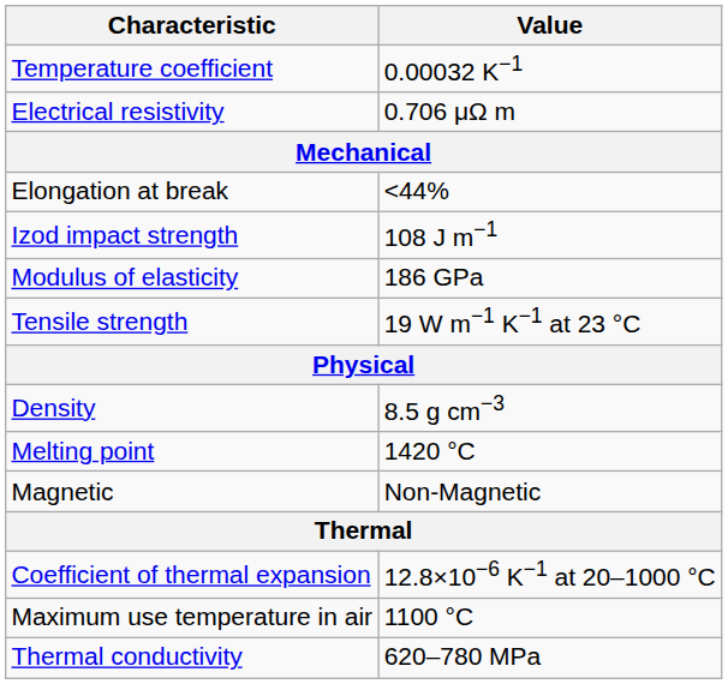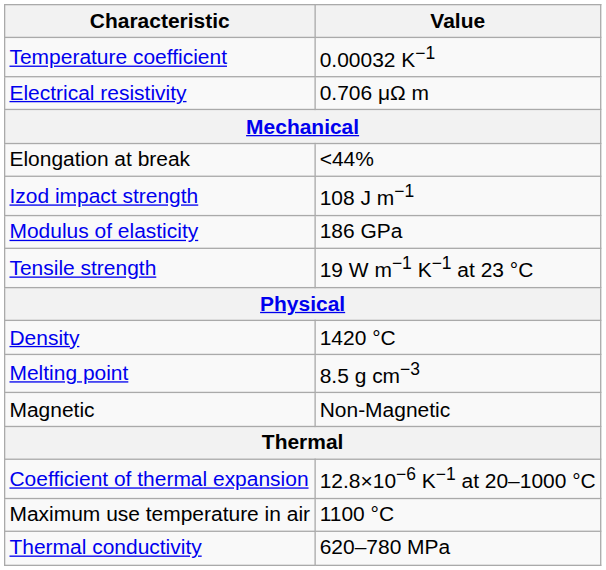 <table class="wikitable">
 <tr>
 <th>Characteristic</th>
 <th>Value</th>
 </tr>
 <tr>
 <td><a href='#'>Temperature coefficient</a></td>
 <td>0.00032 K<sup>−1</sup></td>
 </tr>
 <tr>
 <td><a href='#'>Electrical resistivity</a></td>
 <td>0.706 μΩ m</td>
 </tr>
 <tr>
 <th colspan=2><a href='#'>Mechanical</a></th>
 </tr>
 <tr>
 <td>Elongation at break</td>
 <td><44%</td>
 </tr>
 <tr>
 <td><a href='#'>Izod impact strength</a></td>
 <td>108 J m<sup>−1</sup></td>
 </tr>
 <tr>
 <td><a href='#'>Modulus of elasticity</a></td>
 <td>186 GPa</td>
 </tr>
 <tr>
 <td><a href='#'>Tensile strength</a></td>
 <td>19 W m<sup>−1</sup> K<sup>−1</sup> at 23 °C</td>
 </tr>
 <tr>
 <th colspan=2><a href='#'>Physical</a></th>
 </tr>
 <tr>
 <td><a href='#'>Density</a></td>
-<td>8.5 g cm<sup>−3</sup></td>
+<td>1420 °C</td>
 </tr>
 <tr>
 <td><a href='#'>Melting point</a></td>
-<td>1420 °C</td>
+<td>8.5 g cm<sup>−3</sup></td>
 </tr>
 <tr>
 <td>Magnetic</td>
 <td>Non-Magnetic</td>
 </tr>
 <tr>
 <th colspan=2>Thermal</th>
 </tr>
 <tr>
 <td><a href='#'>Coefficient of thermal expansion</a></td>
 <td>12.8×10<sup>−6</sup> K<sup>−1</sup> at 20–1000 °C</td>
 </tr>
 <tr>
 <td>Maximum use temperature in air</td>
 <td>1100 °C</td>
 </tr>
 <tr>
 <td><a href='#'>Thermal conductivity</a></td>
 <td>620–780 MPa</td>
 </tr>
 </table>
